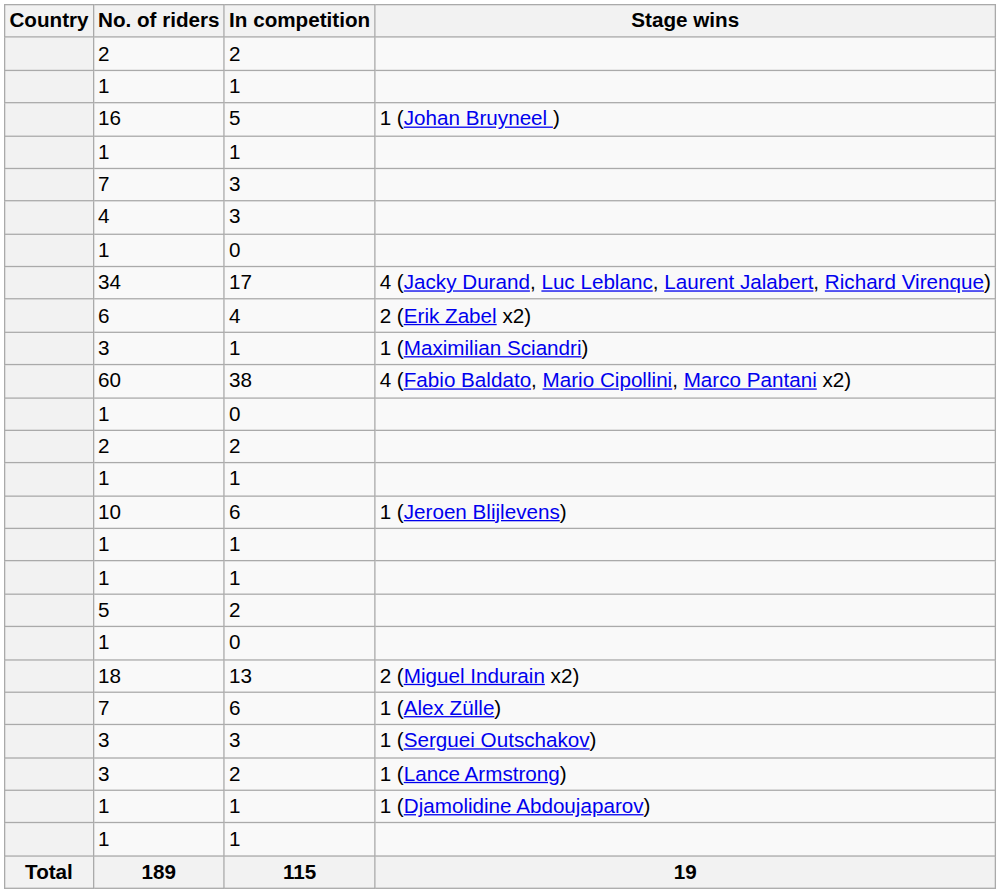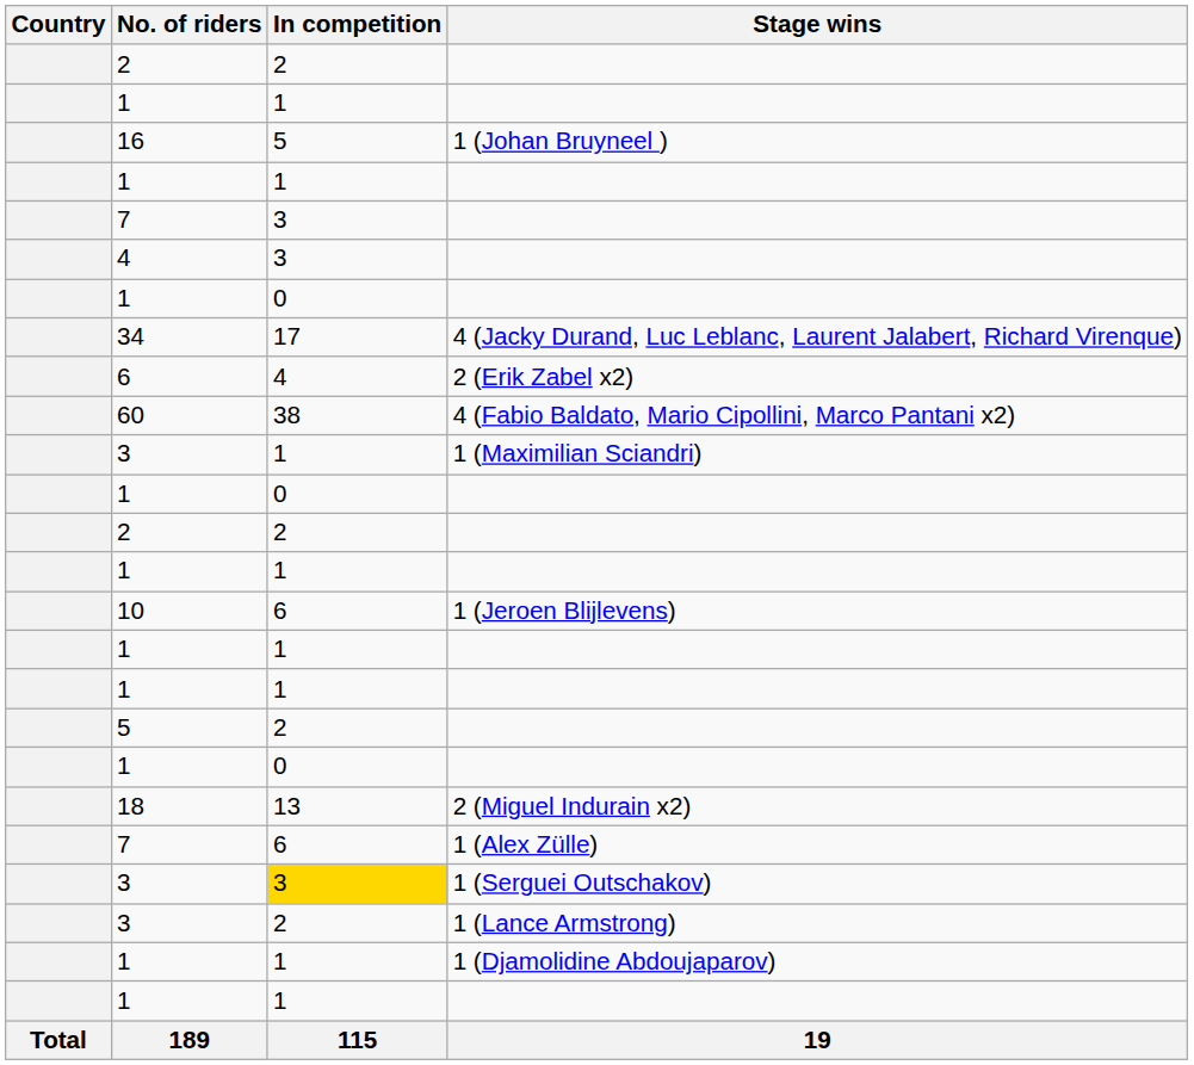 <table class="wikitable sortable plainrowheaders">
 <tr>
 <th scope="col">Country</th>
 <th scope="col">No. of riders</th>
 <th scope="col">In competition</th>
 <th scope="col">Stage wins</th>
 </tr>
 <tr>
 <th scope="row"></th>
 <td>2</td>
 <td>2</td>
 <td></td>
 </tr>
 <tr>
 <th scope="row"></th>
 <td>1</td>
 <td>1</td>
 <td></td>
 </tr>
 <tr>
 <th scope="row"></th>
 <td>16</td>
 <td>5</td>
 <td>1 (<a href='#'>Johan Bruyneel </a>)</td>
 </tr>
 <tr>
 <th scope="row"></th>
 <td>1</td>
 <td>1</td>
 <td></td>
 </tr>
 <tr>
 <th scope="row"></th>
 <td>7</td>
 <td>3</td>
 <td></td>
 </tr>
 <tr>
 <th scope="row"></th>
 <td>4</td>
 <td>3</td>
 <td></td>
 </tr>
 <tr>
 <th scope="row"></th>
 <td>1</td>
 <td>0</td>
 <td></td>
 </tr>
 <tr>
 <th scope="row"></th>
 <td>34</td>
 <td>17</td>
 <td>4 (<a href='#'>Jacky Durand</a>, <a href='#'>Luc Leblanc</a>, <a href='#'>Laurent Jalabert</a>, <a href='#'>Richard Virenque</a>)</td>
 </tr>
 <tr>
 <th scope="row"></th>
 <td>6</td>
 <td>4</td>
 <td>2 (<a href='#'>Erik Zabel</a> x2)</td>
 </tr>
 <tr>
 <th scope="row"></th>
+<td>60</td>
+<td>38</td>
+<td>4 (<a href='#'>Fabio Baldato</a>, <a href='#'>Mario Cipollini</a>, <a href='#'>Marco Pantani</a> x2)</td>
+</tr>
+<tr>
+<th scope="row"></th>
 <td>3</td>
 <td>1</td>
 <td>1 (<a href='#'>Maximilian Sciandri</a>)</td>
-</tr>
-<tr>
-<th scope="row"></th>
-<td>60</td>
-<td>38</td>
-<td>4 (<a href='#'>Fabio Baldato</a>, <a href='#'>Mario Cipollini</a>, <a href='#'>Marco Pantani</a> x2)</td>
 </tr>
 <tr>
 <th scope="row"></th>
 <td>1</td>
 <td>0</td>
 <td></td>
 </tr>
 <tr>
 <th scope="row"></th>
 <td>2</td>
 <td>2</td>
 <td></td>
 </tr>
 <tr>
 <th scope="row"></th>
 <td>1</td>
 <td>1</td>
 <td></td>
 </tr>
 <tr>
 <th scope="row"></th>
 <td>10</td>
 <td>6</td>
 <td>1 (<a href='#'>Jeroen Blijlevens</a>)</td>
 </tr>
 <tr>
 <th scope="row"></th>
 <td>1</td>
 <td>1</td>
 <td></td>
 </tr>
 <tr>
 <th scope="row"></th>
 <td>1</td>
 <td>1</td>
 <td></td>
 </tr>
 <tr>
 <th scope="row"></th>
 <td>5</td>
 <td>2</td>
 <td></td>
 </tr>
 <tr>
 <th scope="row"></th>
 <td>1</td>
 <td>0</td>
 <td></td>
 </tr>
 <tr>
 <th scope="row"></th>
 <td>18</td>
 <td>13</td>
 <td>2 (<a href='#'>Miguel Indurain</a> x2)</td>
 </tr>
 <tr>
 <th scope="row"></th>
 <td>7</td>
 <td>6</td>
 <td>1 (<a href='#'>Alex Zülle</a>)</td>
 </tr>
 <tr>
 <th scope="row"></th>
 <td>3</td>
-<td>3</td>
+<td style="background: gold;">3</td>
 <td>1 (<a href='#'>Serguei Outschakov</a>)</td>
 </tr>
 <tr>
 <th scope="row"></th>
 <td>3</td>
 <td>2</td>
 <td>1 (<a href='#'>Lance Armstrong</a>)</td>
 </tr>
 <tr>
 <th scope="row"></th>
 <td>1</td>
 <td>1</td>
 <td>1 (<a href='#'>Djamolidine Abdoujaparov</a>)</td>
 </tr>
 <tr>
 <th scope="row"></th>
 <td>1</td>
 <td>1</td>
 <td></td>
 </tr>
 <tr>
 <th scope="row">Total</th>
 <th>189</th>
 <th>115</th>
 <th>19</th>
 </tr>
 </table>
